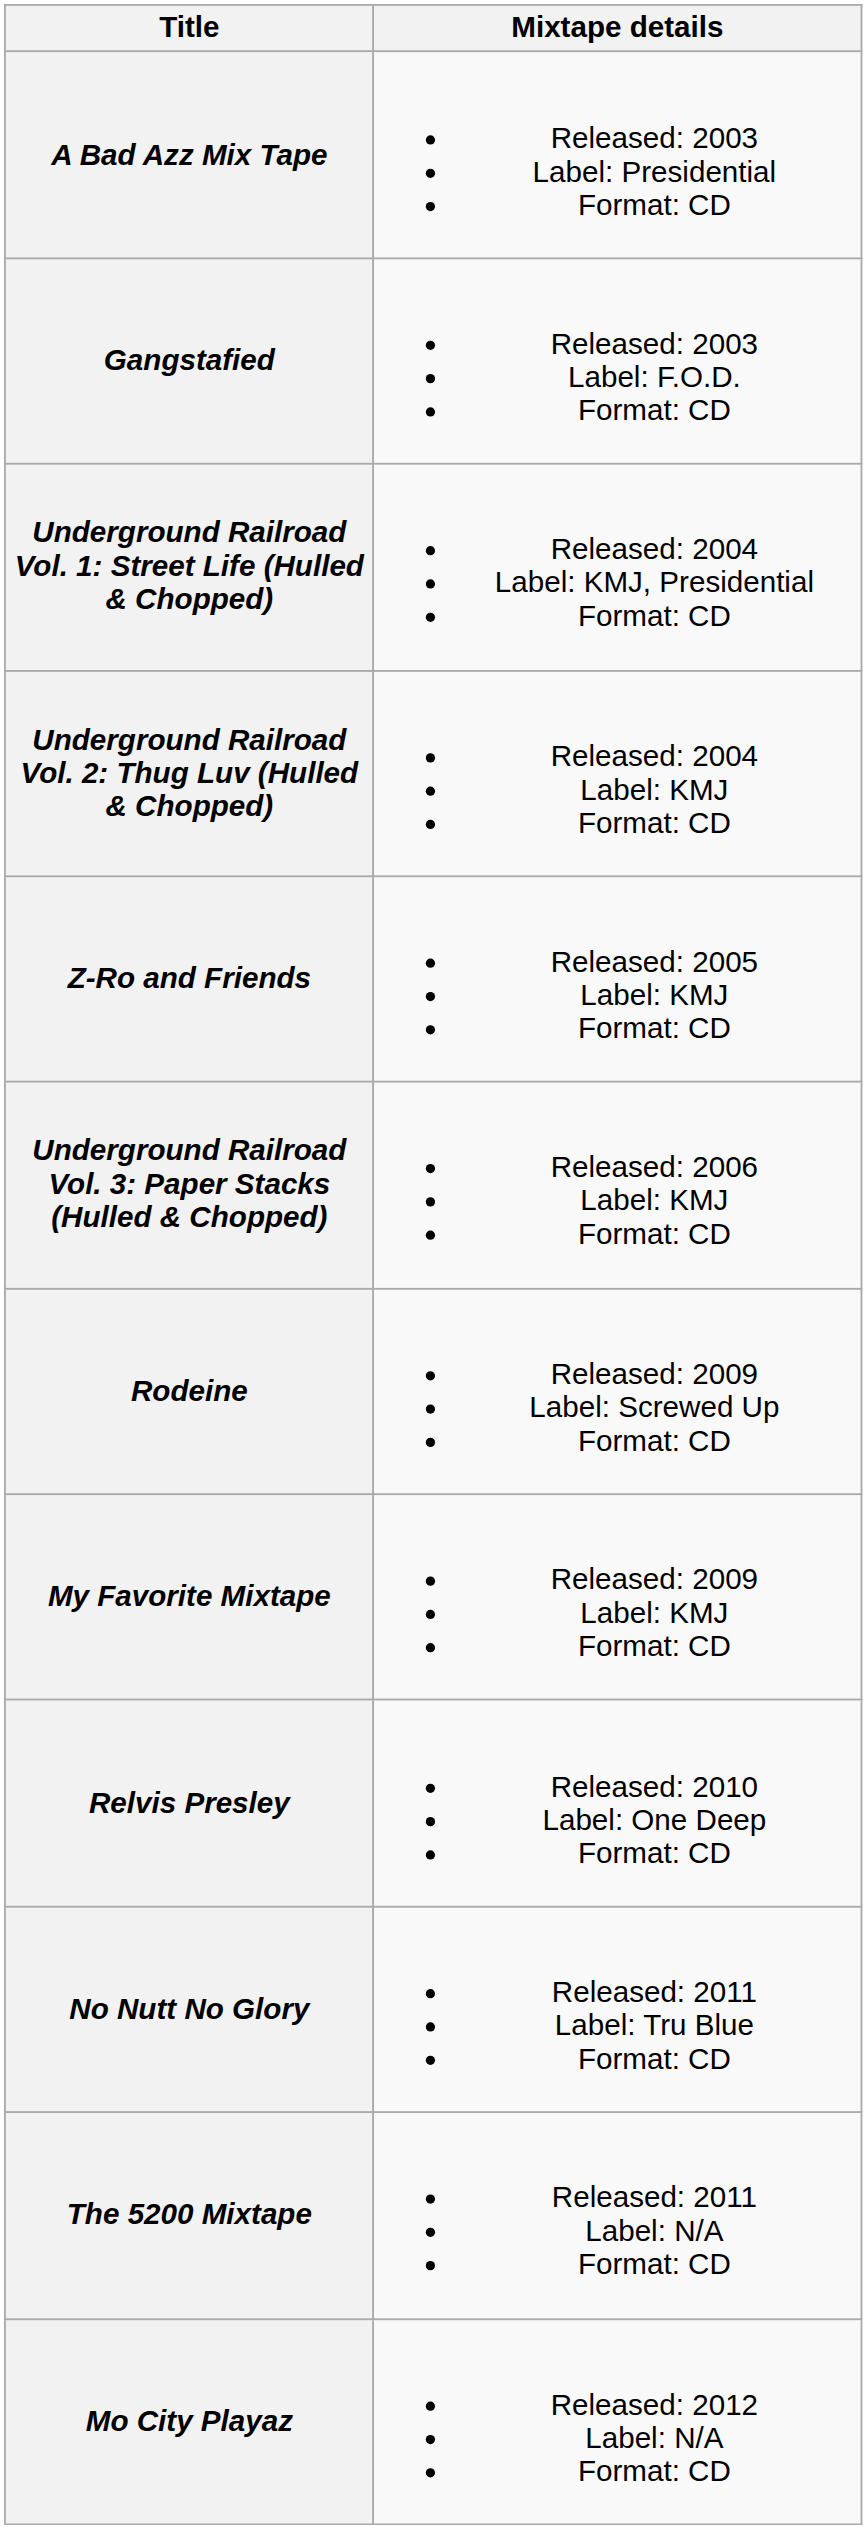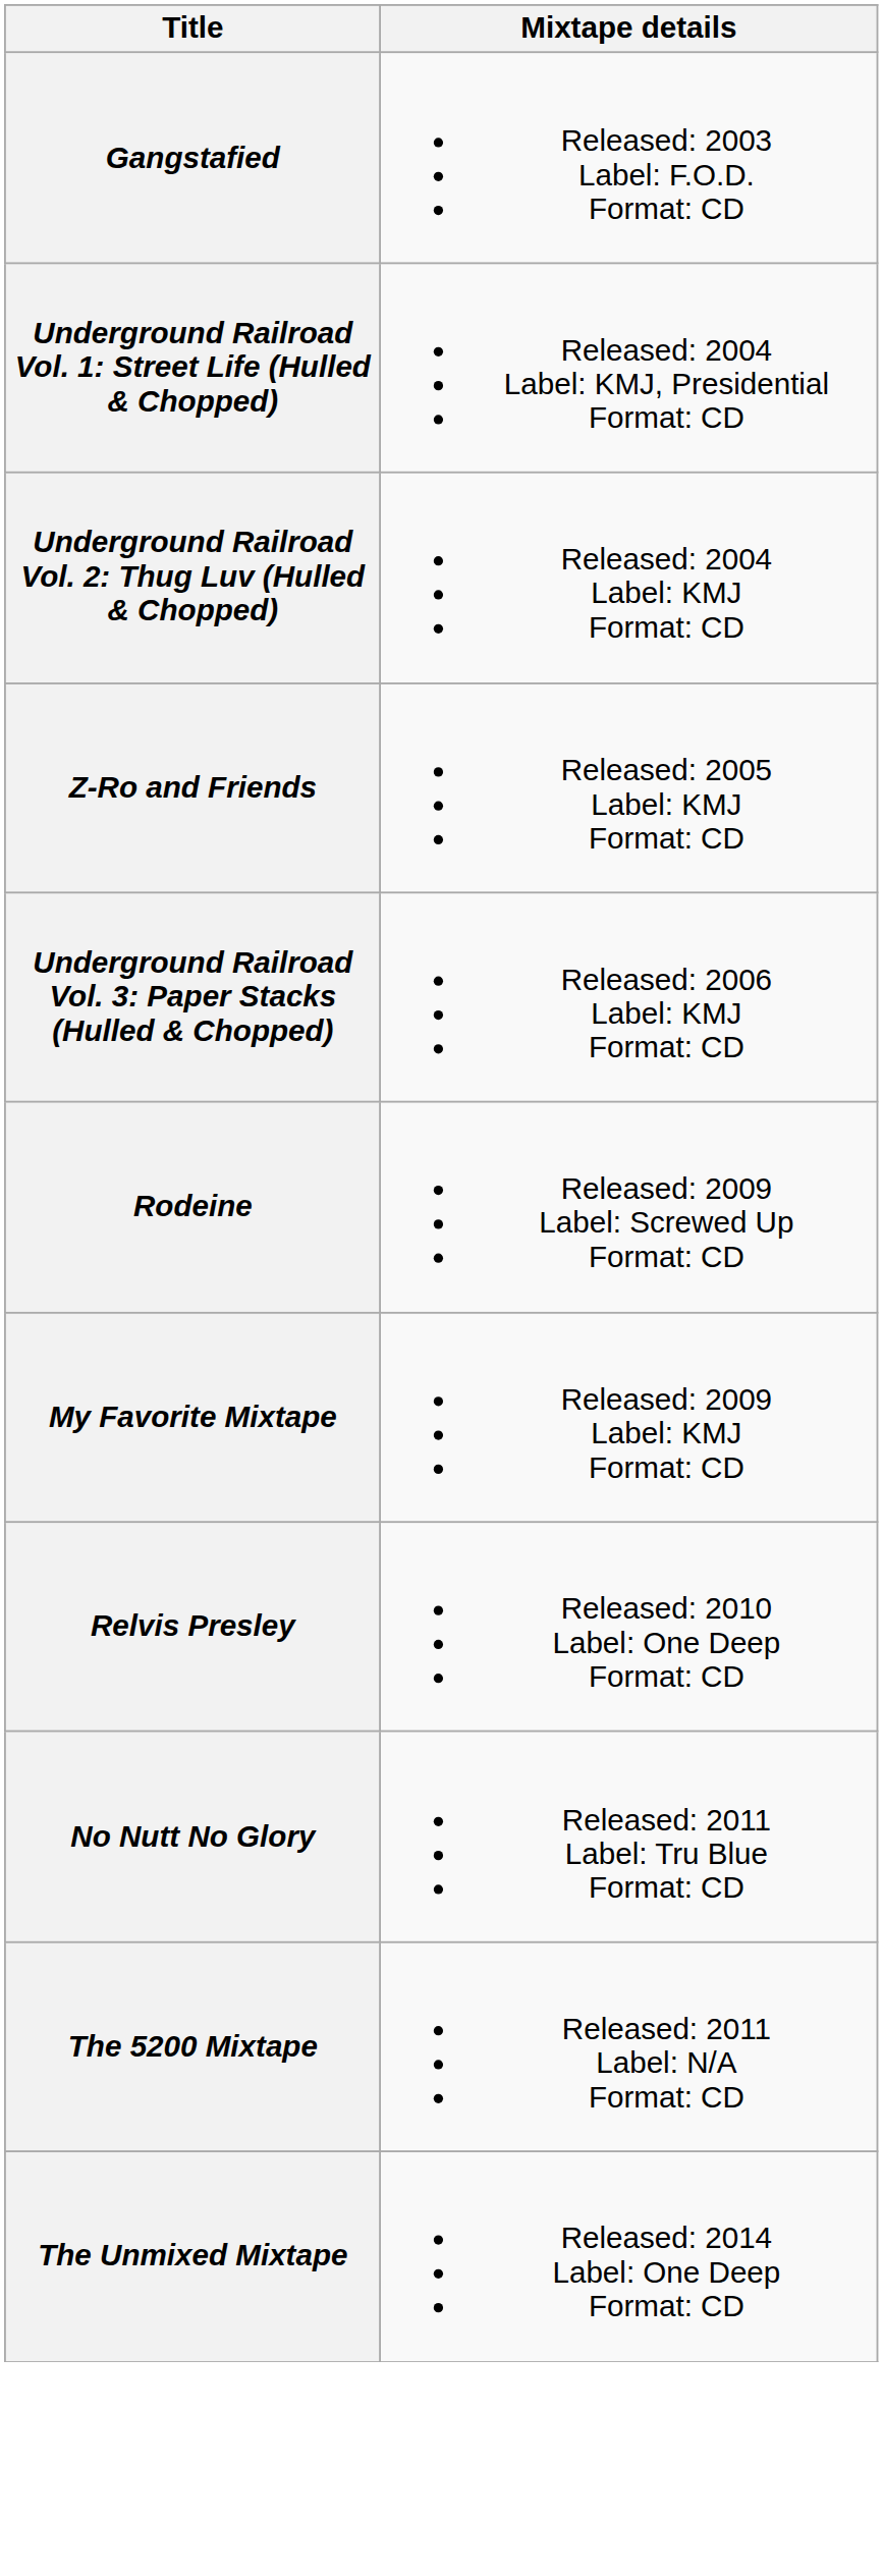 <table class="wikitable plainrowheaders" style="text-align:center;">
 <tr>
 <th scope="col" rowspan="1" style="width:12em;">Title</th>
 <th scope="col" rowspan="1" style="width:16em;">Mixtape details</th>
-</tr>
-<tr>
-<th scope="row"><em>A Bad Azz Mix Tape</em></th>
-<td><br><ul><li>Released: 2003</li><li>Label: Presidential</li><li>Format: CD</li></ul></td>
 </tr>
 <tr>
 <th scope="row"><em>Gangstafied</em></th>
 <td><br><ul><li>Released: 2003</li><li>Label: F.O.D.</li><li>Format: CD</li></ul></td>
 </tr>
 <tr>
 <th scope="row"><em>Underground Railroad Vol. 1: Street Life (Hulled & Chopped)</em></th>
 <td><br><ul><li>Released: 2004</li><li>Label: KMJ, Presidential</li><li>Format: CD</li></ul></td>
 </tr>
 <tr>
 <th scope="row"><em>Underground Railroad Vol. 2: Thug Luv (Hulled & Chopped)</em></th>
 <td><br><ul><li>Released: 2004</li><li>Label: KMJ</li><li>Format: CD</li></ul></td>
 </tr>
 <tr>
 <th scope="row"><em>Z-Ro and Friends</em></th>
 <td><br><ul><li>Released: 2005</li><li>Label: KMJ</li><li>Format: CD</li></ul></td>
 </tr>
 <tr>
 <th scope="row"><em>Underground Railroad Vol. 3: Paper Stacks (Hulled & Chopped) </em></th>
 <td><br><ul><li>Released: 2006</li><li>Label: KMJ</li><li>Format: CD</li></ul></td>
 </tr>
 <tr>
 <th scope="row"><em>Rodeine</em></th>
 <td><br><ul><li>Released: 2009</li><li>Label: Screwed Up</li><li>Format: CD</li></ul></td>
 </tr>
 <tr>
 <th scope="row"><em>My Favorite Mixtape</em></th>
 <td><br><ul><li>Released: 2009</li><li>Label: KMJ</li><li>Format: CD</li></ul></td>
 </tr>
 <tr>
 <th scope="row"><em>Relvis Presley</em></th>
 <td><br><ul><li>Released: 2010</li><li>Label: One Deep</li><li>Format: CD</li></ul></td>
 </tr>
 <tr>
 <th scope="row"><em>No Nutt No Glory</em></th>
 <td><br><ul><li>Released: 2011</li><li>Label: Tru Blue</li><li>Format: CD</li></ul></td>
 </tr>
 <tr>
 <th scope="row"><em>The 5200 Mixtape</em></th>
 <td><br><ul><li>Released: 2011</li><li>Label: N/A</li><li>Format: CD</li></ul></td>
 </tr>
 <tr>
-<th scope="row"><em>Mo City Playaz</em></th>
-<td><br><ul><li>Released: 2012</li><li>Label: N/A</li><li>Format: CD</li></ul></td>
+<th scope="row"><em>The Unmixed Mixtape</em></th>
+<td><br><ul><li>Released: 2014</li><li>Label: One Deep</li><li>Format: CD</li></ul></td>
 </tr>
 <tr>
 </tr>
 </table>
